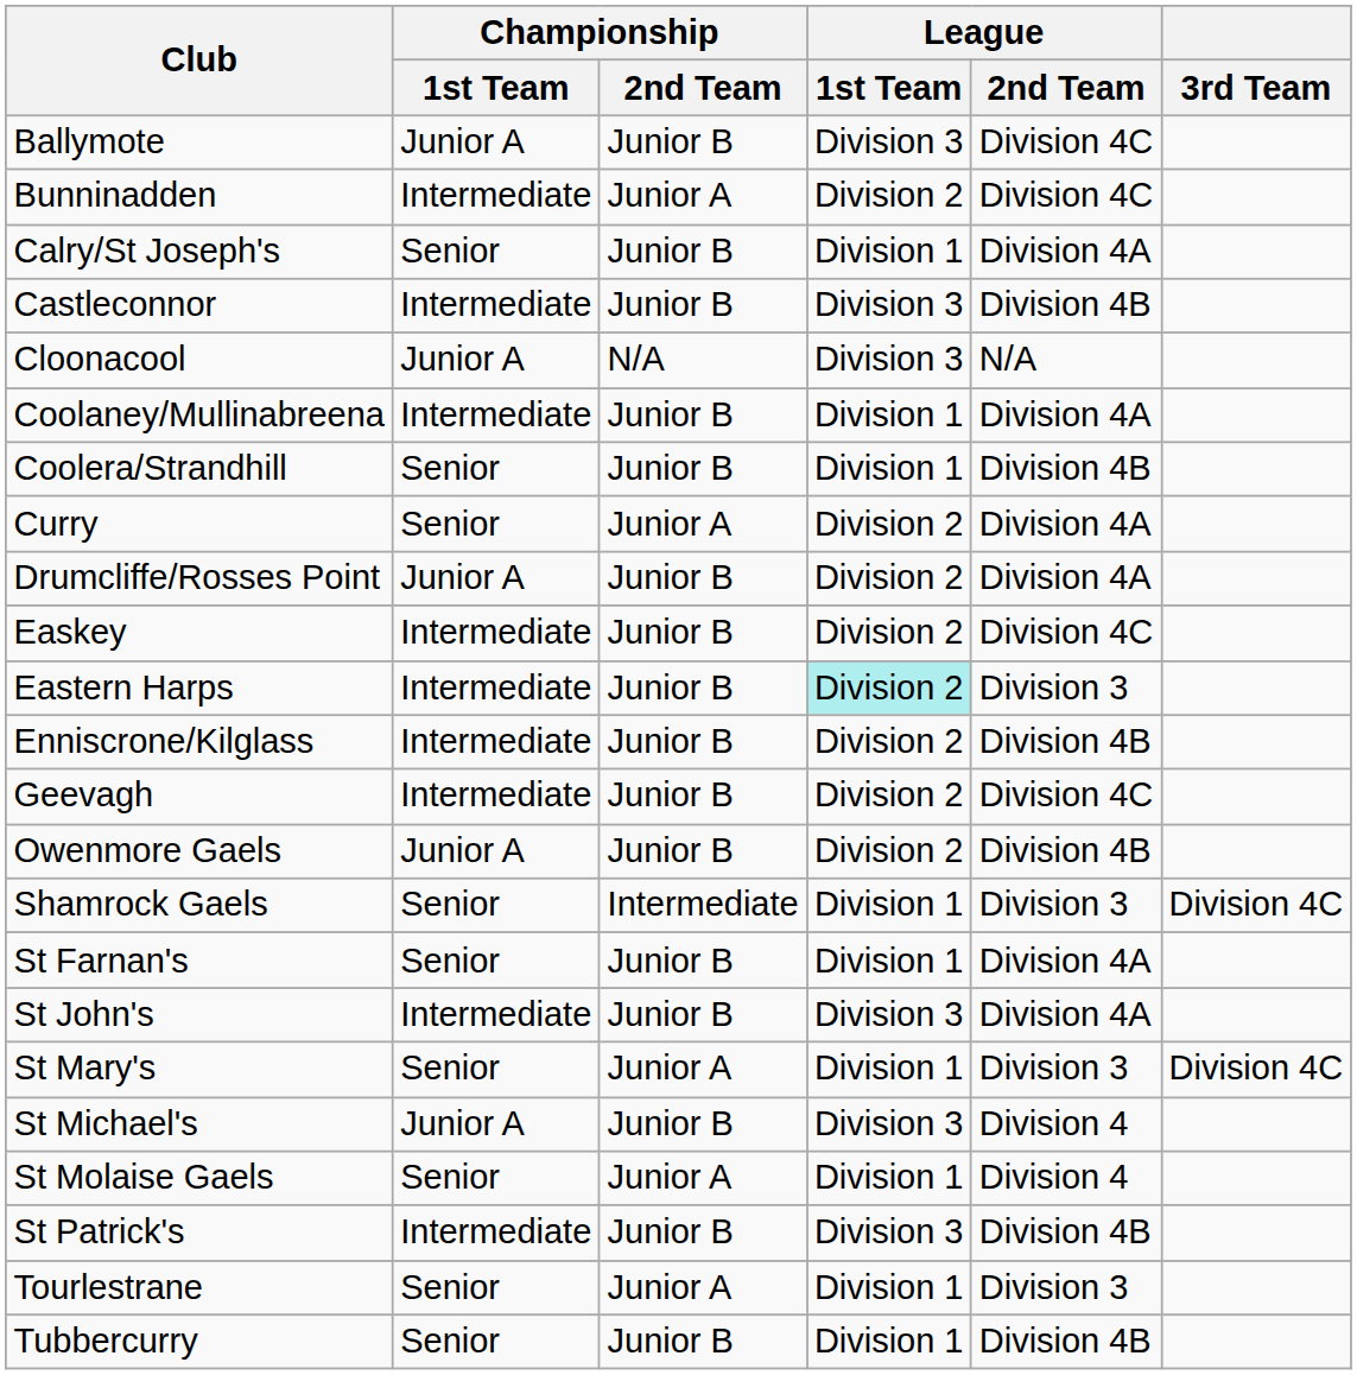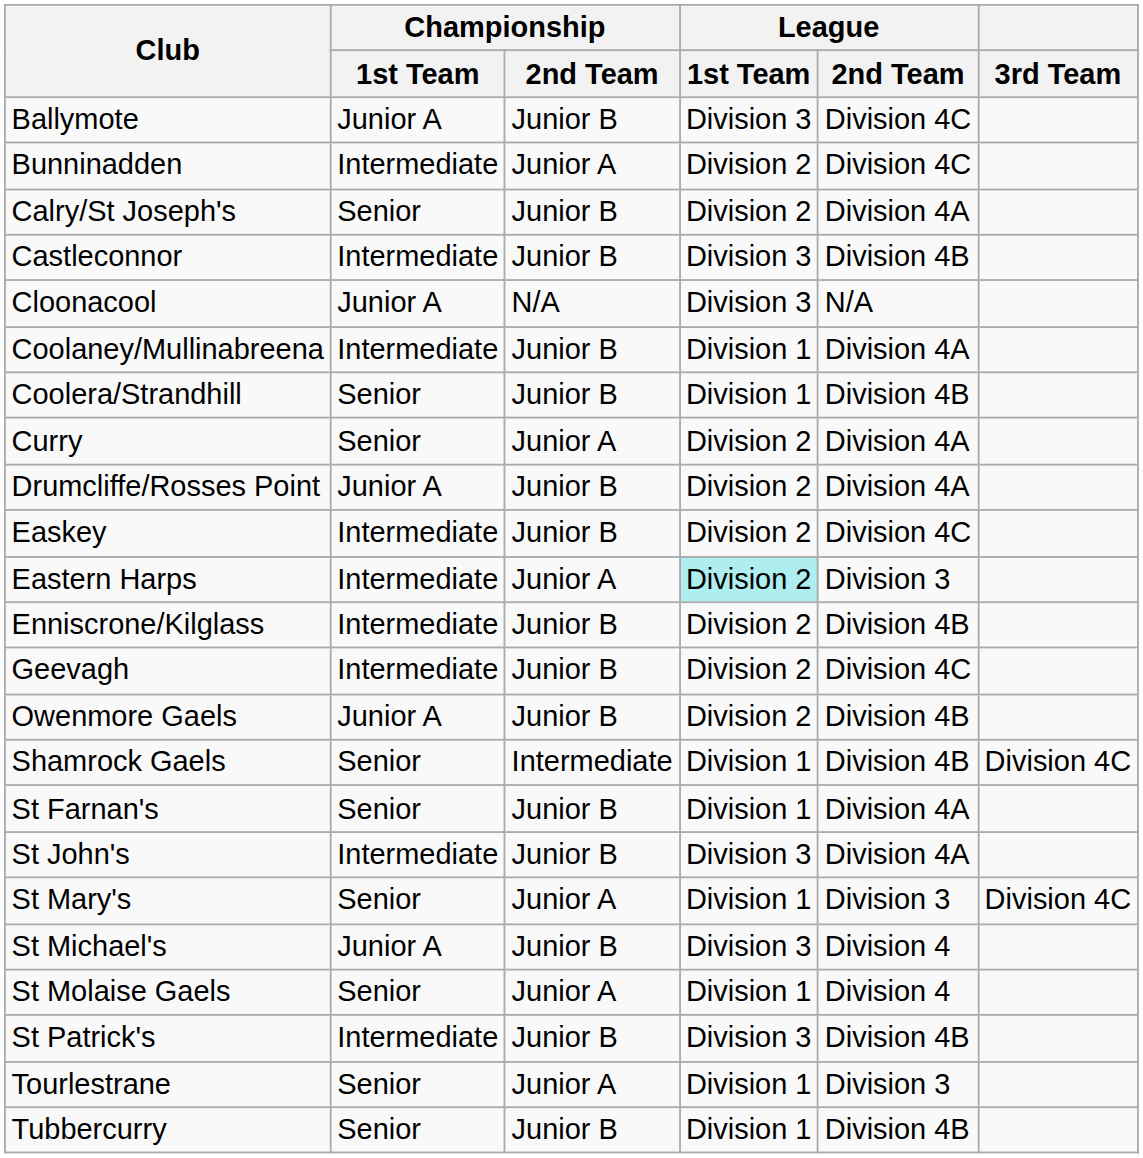 <table class="wikitable">
 <tr>
 <th rowspan=2>Club</th>
 <th colspan=2>Championship</th>
 <th colspan=2>League</th>
 <th></th>
 </tr>
 <tr>
 <th>1st Team</th>
 <th>2nd Team</th>
 <th>1st Team</th>
 <th>2nd Team</th>
 <th>3rd Team</th>
 </tr>
 <tr>
 <td>Ballymote</td>
 <td>Junior A</td>
 <td>Junior B</td>
 <td>Division 3</td>
 <td>Division 4C</td>
 <td></td>
 </tr>
 <tr>
 <td>Bunninadden</td>
 <td>Intermediate</td>
 <td>Junior A</td>
 <td>Division 2</td>
 <td>Division 4C</td>
 <td></td>
 </tr>
 <tr>
 <td>Calry/St Joseph's</td>
 <td>Senior</td>
 <td>Junior B</td>
-<td>Division 1</td>
+<td>Division 2</td>
 <td>Division 4A</td>
 <td></td>
 </tr>
 <tr>
 <td>Castleconnor</td>
 <td>Intermediate</td>
 <td>Junior B</td>
 <td>Division 3</td>
 <td>Division 4B</td>
 <td></td>
 </tr>
 <tr>
 <td>Cloonacool</td>
 <td>Junior A</td>
 <td>N/A</td>
 <td>Division 3</td>
 <td>N/A</td>
 <td></td>
 </tr>
 <tr>
 <td>Coolaney/Mullinabreena</td>
 <td>Intermediate</td>
 <td>Junior B</td>
 <td>Division 1</td>
 <td>Division 4A</td>
 <td></td>
 </tr>
 <tr>
 <td>Coolera/Strandhill</td>
 <td>Senior</td>
 <td>Junior B</td>
 <td>Division 1</td>
 <td>Division 4B</td>
 <td></td>
 </tr>
 <tr>
 <td>Curry</td>
 <td>Senior</td>
 <td>Junior A</td>
 <td>Division 2</td>
 <td>Division 4A</td>
 <td></td>
 </tr>
 <tr>
 <td>Drumcliffe/Rosses Point</td>
 <td>Junior A</td>
 <td>Junior B</td>
 <td>Division 2</td>
 <td>Division 4A</td>
 <td></td>
 </tr>
 <tr>
 <td>Easkey</td>
 <td>Intermediate</td>
 <td>Junior B</td>
 <td>Division 2</td>
 <td>Division 4C</td>
 <td></td>
 </tr>
 <tr>
 <td>Eastern Harps</td>
 <td>Intermediate</td>
-<td>Junior B</td>
+<td>Junior A</td>
 <td style="background: paleturquoise;">Division 2</td>
 <td>Division 3</td>
 <td></td>
 </tr>
 <tr>
 <td>Enniscrone/Kilglass</td>
 <td>Intermediate</td>
 <td>Junior B</td>
 <td>Division 2</td>
 <td>Division 4B</td>
 <td></td>
 </tr>
 <tr>
 <td>Geevagh</td>
 <td>Intermediate</td>
 <td>Junior B</td>
 <td>Division 2</td>
 <td>Division 4C</td>
 <td></td>
 </tr>
 <tr>
 <td>Owenmore Gaels</td>
 <td>Junior A</td>
 <td>Junior B</td>
 <td>Division 2</td>
 <td>Division 4B</td>
 <td></td>
 </tr>
 <tr>
 <td>Shamrock Gaels</td>
 <td>Senior</td>
 <td>Intermediate</td>
 <td>Division 1</td>
-<td>Division 3</td>
+<td>Division 4B</td>
 <td>Division 4C</td>
 </tr>
 <tr>
 <td>St Farnan's</td>
 <td>Senior</td>
 <td>Junior B</td>
 <td>Division 1</td>
 <td>Division 4A</td>
 <td></td>
 </tr>
 <tr>
 <td>St John's</td>
 <td>Intermediate</td>
 <td>Junior B</td>
 <td>Division 3</td>
 <td>Division 4A</td>
 <td></td>
 </tr>
 <tr>
 <td>St Mary's</td>
 <td>Senior</td>
 <td>Junior A</td>
 <td>Division 1</td>
 <td>Division 3</td>
 <td>Division 4C</td>
 </tr>
 <tr>
 <td>St Michael's</td>
 <td>Junior A</td>
 <td>Junior B</td>
 <td>Division 3</td>
 <td>Division 4</td>
 <td></td>
 </tr>
 <tr>
 <td>St Molaise Gaels</td>
 <td>Senior</td>
 <td>Junior A</td>
 <td>Division 1</td>
 <td>Division 4</td>
 <td></td>
 </tr>
 <tr>
 <td>St Patrick's</td>
 <td>Intermediate</td>
 <td>Junior B</td>
 <td>Division 3</td>
 <td>Division 4B</td>
 <td></td>
 </tr>
 <tr>
 <td>Tourlestrane</td>
 <td>Senior</td>
 <td>Junior A</td>
 <td>Division 1</td>
 <td>Division 3</td>
 <td></td>
 </tr>
 <tr>
 <td>Tubbercurry</td>
 <td>Senior</td>
 <td>Junior B</td>
 <td>Division 1</td>
 <td>Division 4B</td>
 <td></td>
 </tr>
 </table>
